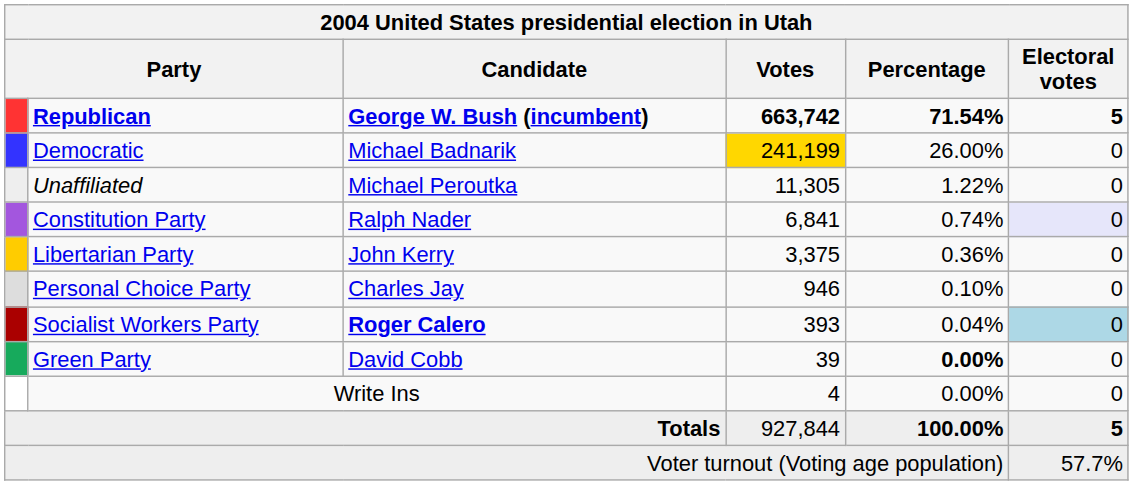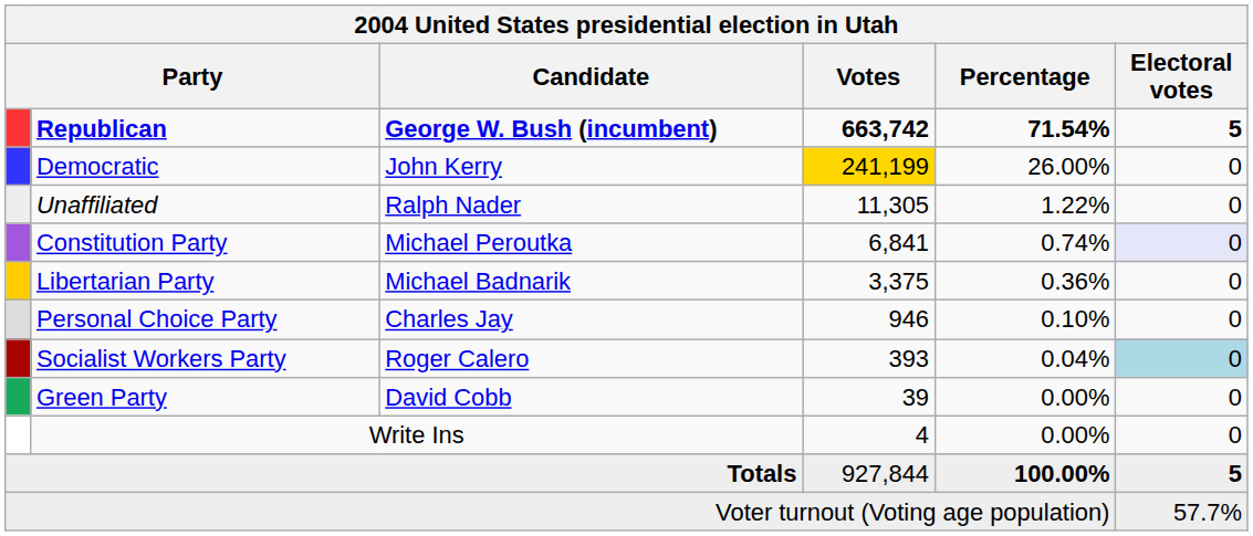 <table class="wikitable" style="font-size: 95%;">
 <tr>
 <th colspan="6">2004 United States presidential election in Utah</th>
 </tr>
 <tr>
 <th colspan="2" style="width: 15em">Party</th>
 <th style="width: 17em">Candidate</th>
 <th style="width: 5em">Votes</th>
 <th style="width: 7em">Percentage</th>
 <th style="width: 5em">Electoral votes</th>
 </tr>
 <tr>
 <th style="background-color:#FF3333; width: 3px"></th>
 <td style="width: 130px"><strong><a href='#'>Republican</a></strong></td>
 <td><strong><a href='#'>George W. Bush</a> (<a href='#'>incumbent</a>)</strong></td>
 <td align="right"><strong>663,742</strong></td>
 <td align="right"><strong>71.54%</strong></td>
 <td align="right"><strong>5</strong></td>
 </tr>
 <tr>
 <th style="background-color:#3333FF; width: 3px"></th>
 <td style="width: 130px"><a href='#'>Democratic</a></td>
-<td><a href='#'>Michael Badnarik</a></td>
+<td><a href='#'>John Kerry</a></td>
 <td align="right" style="background: gold;">241,199</td>
 <td align="right">26.00%</td>
 <td align="right">0</td>
 </tr>
 <tr>
 <th style="background-color:#EEEEEE; width: 3px"></th>
 <td style="width: 130px"><em>Unaffiliated</em></td>
-<td><a href='#'>Michael Peroutka</a></td>
+<td><a href='#'>Ralph Nader</a></td>
 <td align="right">11,305</td>
 <td align="right">1.22%</td>
 <td align="right">0</td>
 </tr>
 <tr>
 <th style="background-color:#A356DE; width: 3px"></th>
 <td style="width: 130px"><a href='#'>Constitution Party</a></td>
-<td><a href='#'>Ralph Nader</a></td>
+<td><a href='#'>Michael Peroutka</a></td>
 <td align="right">6,841</td>
 <td align="right">0.74%</td>
 <td align="right" style="background: lavender;">0</td>
 </tr>
 <tr>
 <th style="background-color:#FC0; width: 3px"></th>
 <td style="width: 130px"><a href='#'>Libertarian Party</a></td>
-<td><a href='#'>John Kerry</a></td>
+<td><a href='#'>Michael Badnarik</a></td>
 <td align="right">3,375</td>
 <td align="right">0.36%</td>
 <td align="right">0</td>
 </tr>
 <tr>
 <th style="background-color:#DDDDDD; width: 3px"></th>
 <td style="width: 130px"><a href='#'>Personal Choice Party</a></td>
 <td><a href='#'>Charles Jay</a></td>
 <td align="right">946</td>
 <td align="right">0.10%</td>
 <td align="right">0</td>
 </tr>
 <tr>
 <th style="background-color:#AA0000; width: 3px"></th>
 <td style="width: 130px"><a href='#'>Socialist Workers Party</a></td>
-<td><strong><a href='#'>Roger Calero</a></strong></td>
+<td><a href='#'>Roger Calero</a></td>
 <td align="right">393</td>
 <td align="right">0.04%</td>
 <td align="right" style="background: lightblue;">0</td>
 </tr>
 <tr>
 <th style="background-color:#17AA5C; width: 3px"></th>
 <td style="width: 130px"><a href='#'>Green Party</a></td>
 <td><a href='#'>David Cobb</a></td>
 <td align="right">39</td>
-<td align="right"><strong>0.00%</strong></td>
+<td align="right">0.00%</td>
 <td align="right">0</td>
 </tr>
 <tr>
 <th style="background-color:#FFFFFF; width: 3px"></th>
 <td colspan="2" align="center">Write Ins</td>
 <td align="right">4</td>
 <td align="right">0.00%</td>
 <td align="right">0</td>
 </tr>
 <tr bgcolor="#EEEEEE">
 <td colspan="3" align="right"><strong>Totals</strong></td>
 <td align="right">927,844</td>
 <td align="right"><strong>100.00%</strong></td>
 <td align="right"><strong>5</strong></td>
 </tr>
 <tr bgcolor="#EEEEEE">
 <td colspan="5" align="right">Voter turnout (Voting age population)</td>
 <td colspan="1" align="right">57.7%</td>
 </tr>
 </table>
